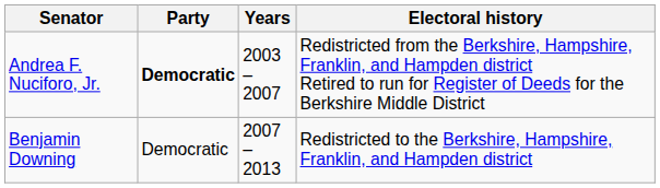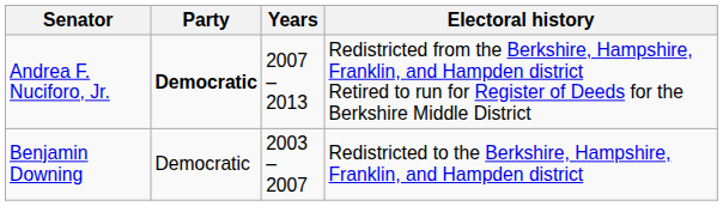 <table class=wikitable>
 <tr>
 <th>Senator</th>
 <th>Party</th>
 <th>Years</th>
 <th>Electoral history</th>
 </tr>
 <tr>
 <td><a href='#'>Andrea F. Nuciforo, Jr.</a></td>
 <td><strong>Democratic</strong></td>
-<td>2003 –<br>2007 </td>
+<td>2007 –<br>2013</td>
 <td>Redistricted from the <a href='#'>Berkshire, Hampshire, Franklin, and Hampden district</a><br>Retired to run for <a href='#'>Register of Deeds</a> for the Berkshire Middle District</td>
 </tr>
 <tr>
 <td><a href='#'>Benjamin Downing</a></td>
 <td>Democratic</td>
-<td>2007 –<br>2013</td>
+<td>2003 –<br>2007 </td>
 <td>Redistricted to the <a href='#'>Berkshire, Hampshire, Franklin, and Hampden district</a></td>
 </tr>
 </table>
